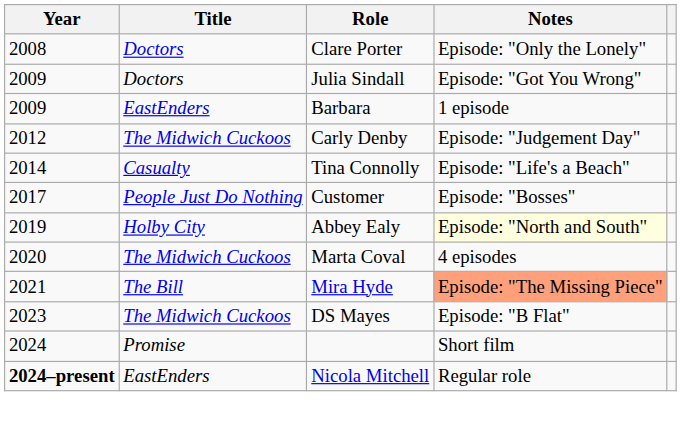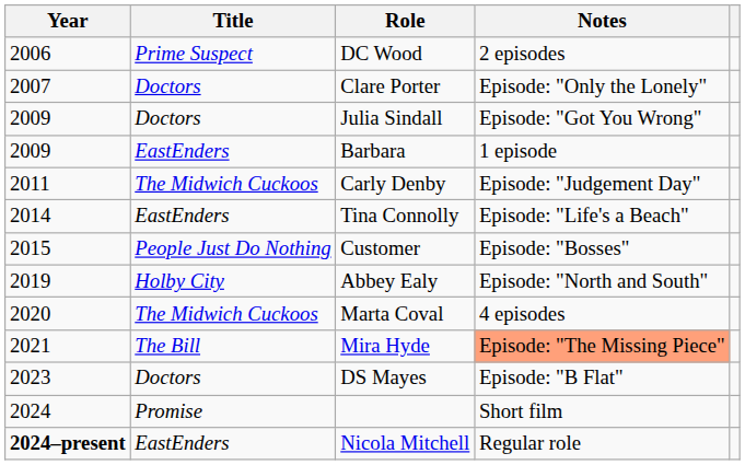 <table class="wikitable">
 <tr>
 <th>Year</th>
 <th>Title</th>
 <th>Role</th>
 <th>Notes</th>
 <th></th>
 </tr>
 <tr>
-<td>2008</td>
+<td>2006</td>
+<td><em><a href='#'>Prime Suspect</a></em></td>
+<td>DC Wood</td>
+<td>2 episodes</td>
+<td align="center"></td>
+</tr>
+<tr>
+<td>2007</td>
 <td><em><a href='#'>Doctors</a></em></td>
 <td>Clare Porter</td>
 <td>Episode: "Only the Lonely"</td>
 <td align="center"></td>
 </tr>
 <tr>
 <td>2009</td>
 <td><em>Doctors</em></td>
 <td>Julia Sindall</td>
 <td>Episode: "Got You Wrong"</td>
 <td align="center"></td>
 </tr>
 <tr>
 <td>2009</td>
 <td><em><a href='#'>EastEnders</a></em></td>
 <td>Barbara</td>
 <td>1 episode</td>
 <td align="center"></td>
 </tr>
 <tr>
-<td>2012</td>
+<td>2011</td>
 <td><em><a href='#'>The Midwich Cuckoos</a></em></td>
 <td>Carly Denby</td>
 <td>Episode: "Judgement Day"</td>
 <td align="center"></td>
 </tr>
 <tr>
 <td>2014</td>
-<td><em><a href='#'>Casualty</a></em></td>
+<td><em>EastEnders</em></td>
 <td>Tina Connolly</td>
 <td>Episode: "Life's a Beach"</td>
 <td align="center"></td>
 </tr>
 <tr>
-<td>2017</td>
+<td>2015</td>
 <td><em><a href='#'>People Just Do Nothing</a></em></td>
 <td>Customer</td>
 <td>Episode: "Bosses"</td>
 <td align="center"></td>
 </tr>
 <tr>
 <td>2019</td>
 <td><em><a href='#'>Holby City</a></em></td>
 <td>Abbey Ealy</td>
-<td style="background: lightyellow;">Episode: "North and South"</td>
+<td>Episode: "North and South"</td>
 <td align="center"></td>
 </tr>
 <tr>
 <td>2020</td>
 <td><em><a href='#'>The Midwich Cuckoos</a></em></td>
 <td>Marta Coval</td>
 <td>4 episodes</td>
 <td align="center"></td>
 </tr>
 <tr>
 <td>2021</td>
 <td><em><a href='#'>The Bill</a></em></td>
 <td><a href='#'>Mira Hyde</a></td>
 <td style="background: lightsalmon;">Episode: "The Missing Piece"</td>
 <td align="center"></td>
 </tr>
 <tr>
 <td>2023</td>
-<td><em><a href='#'>The Midwich Cuckoos</a></em></td>
+<td><em>Doctors</em></td>
 <td>DS Mayes</td>
 <td>Episode: "B Flat"</td>
 <td align="center"></td>
 </tr>
 <tr>
 <td>2024</td>
 <td><em>Promise</em></td>
 <td></td>
 <td>Short film</td>
 <td align="center"></td>
 </tr>
 <tr>
 <td><strong>2024–present</strong></td>
 <td><em>EastEnders</em></td>
 <td><a href='#'>Nicola Mitchell</a></td>
 <td>Regular role</td>
 <td align="center"></td>
 </tr>
 </table>
